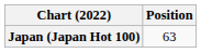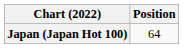 <table class="wikitable plainrowheaders" style="text-align:center">
 <tr>
 <th scope="col">Chart (2022)</th>
 <th scope="col">Position</th>
 </tr>
 <tr>
 <th scope="row">Japan (Japan Hot 100)</th>
-<td>63</td>
+<td>64</td>
 </tr>
 </table>
